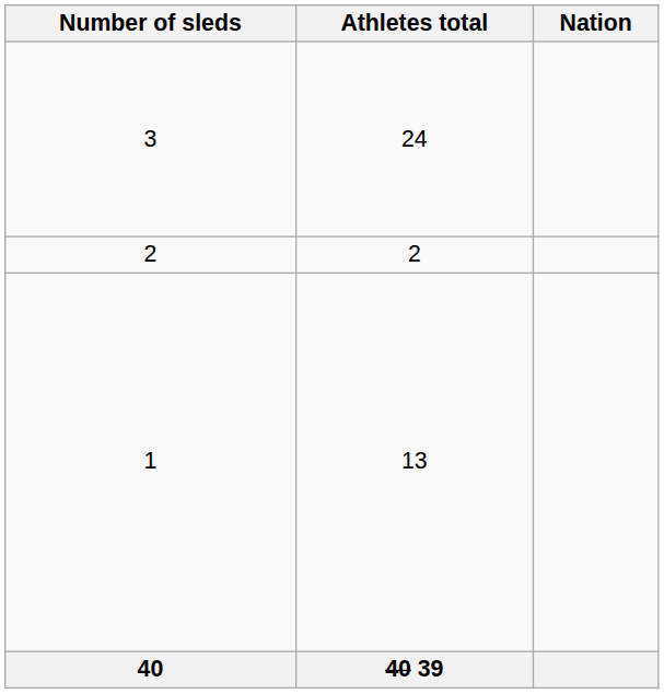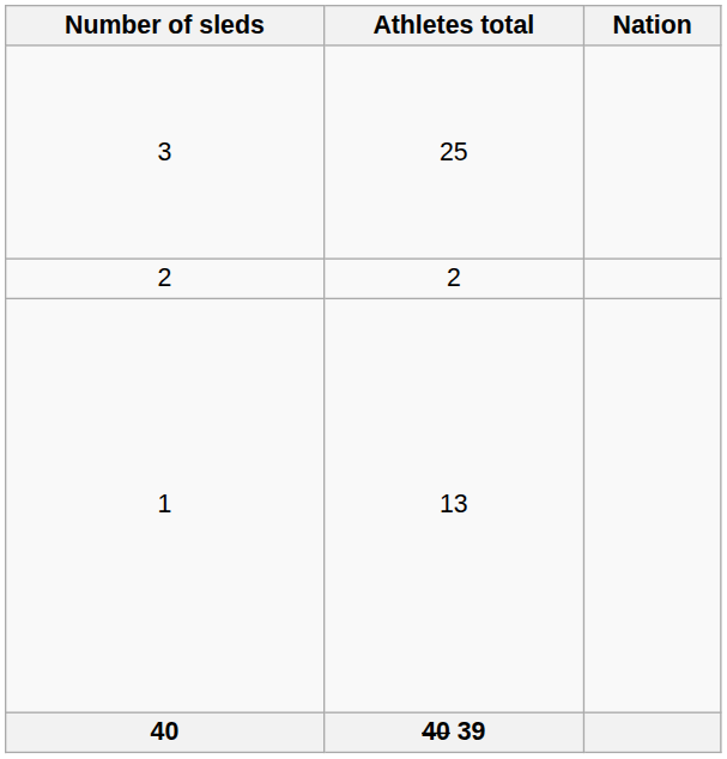 <table class="wikitable" width=450>
 <tr>
 <th>Number of sleds</th>
 <th>Athletes total</th>
 <th>Nation</th>
 </tr>
 <tr>
 <td align=center>3</td>
-<td align=center>24</td>
+<td align=center>25</td>
 <td><br><br><br><br><br><br><br></td>
 </tr>
 <tr>
 <td align=center>2</td>
 <td align=center>2</td>
 <td><s></s><br></td>
 </tr>
 <tr>
 <td align=center>1</td>
 <td align=center>13</td>
 <td><br><br><br><s></s><br><br><br><br><br><br><br><br><br><br><s></s><br></td>
 </tr>
 <tr>
 <th>40</th>
 <th><s>40</s> 39</th>
 <th></th>
 </tr>
 </table>
